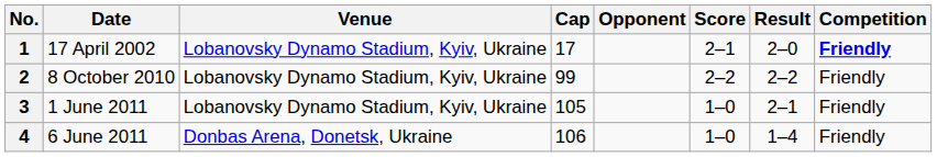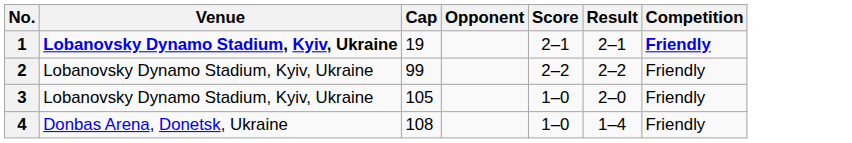 <table class="wikitable sortable plainrowheaders">
 <tr>
 <th scope=col>No.</th>
-<th scope=col data-sort-type=date>Date</th>
 <th scope=col>Venue</th>
 <th scope=col>Cap</th>
 <th scope=col>Opponent</th>
 <th scope=col>Score</th>
 <th scope=col>Result</th>
 <th scope=col>Competition</th>
 </tr>
 <tr>
 <th scope=row>1</th>
-<td>17 April 2002</td>
-<td><a href='#'>Lobanovsky Dynamo Stadium</a>, <a href='#'>Kyiv</a>, Ukraine</td>
-<td>17</td>
+<td><strong><a href='#'>Lobanovsky Dynamo Stadium</a>, <a href='#'>Kyiv</a>, Ukraine</strong></td>
+<td>19</td>
 <td></td>
 <td align=center>2–1</td>
-<td align=center>2–0</td>
+<td align=center>2–1</td>
 <td><strong><a href='#'>Friendly</a></strong></td>
 </tr>
 <tr>
 <th scope=row>2</th>
-<td>8 October 2010</td>
 <td>Lobanovsky Dynamo Stadium, Kyiv, Ukraine</td>
 <td>99</td>
 <td></td>
 <td align=center>2–2</td>
 <td align=center>2–2</td>
 <td>Friendly</td>
 </tr>
 <tr>
 <th scope=row>3</th>
-<td>1 June 2011</td>
 <td>Lobanovsky Dynamo Stadium, Kyiv, Ukraine</td>
 <td>105</td>
 <td></td>
 <td align=center>1–0</td>
-<td align=center>2–1</td>
+<td align=center>2–0</td>
 <td>Friendly</td>
 </tr>
 <tr>
 <th scope=row>4</th>
-<td>6 June 2011</td>
 <td><a href='#'>Donbas Arena</a>, <a href='#'>Donetsk</a>, Ukraine</td>
-<td>106</td>
+<td>108</td>
 <td></td>
 <td align=center>1–0</td>
 <td align=center>1–4</td>
 <td>Friendly</td>
 </tr>
 </table>
